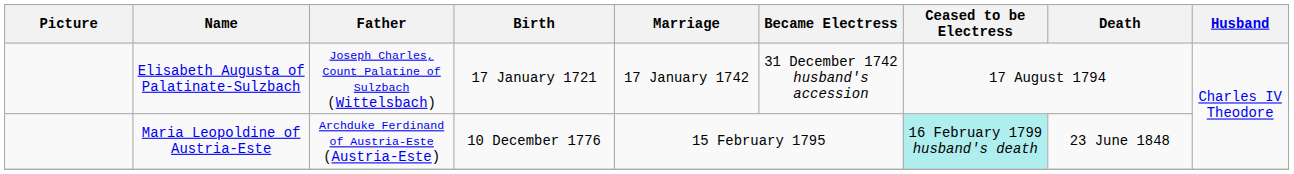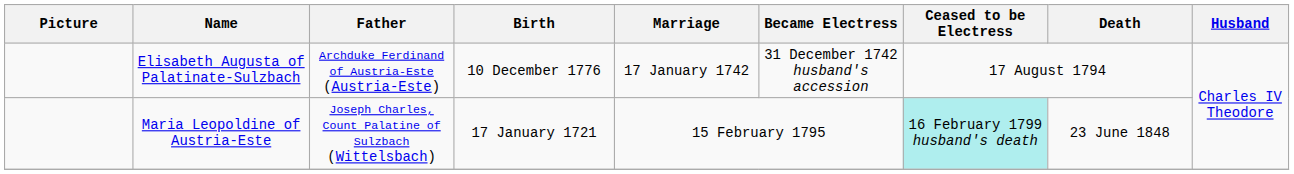 <table width=95% class="wikitable">
 <tr>
 <th width = "8%">Picture</th>
 <th width = "11%">Name</th>
 <th width = "9%">Father</th>
 <th width = "10%">Birth</th>
 <th width = "9%">Marriage</th>
 <th width = "9%">Became Electress</th>
 <th width = "9%">Ceased to be Electress</th>
 <th width = "9%">Death</th>
 <th width = "6%"><a href='#'>Husband</a></th>
 </tr>
 <tr>
 <td align="center"></td>
 <td align="center"><a href='#'>Elisabeth Augusta of Palatinate-Sulzbach</a></td>
-<td align="center"><small><a href='#'>Joseph Charles, Count Palatine of Sulzbach</a></small><br>(<a href='#'>Wittelsbach</a>)</td>
-<td align="center">17 January 1721</td>
+<td align="center"><small><a href='#'>Archduke Ferdinand of Austria-Este</a></small><br>(<a href='#'>Austria-Este</a>)</td>
+<td align="center">10 December 1776</td>
 <td align="center">17 January 1742</td>
 <td align="center">31 December 1742<br><em>husband's accession</em></td>
 <td align="center" colspan="2">17 August 1794</td>
 <td align="center" rowspan="2"><a href='#'>Charles IV Theodore</a></td>
 </tr>
 <tr>
 <td align="center"></td>
 <td align="center"><a href='#'>Maria Leopoldine of Austria-Este</a></td>
-<td align="center"><small><a href='#'>Archduke Ferdinand of Austria-Este</a></small><br>(<a href='#'>Austria-Este</a>)</td>
-<td align="center">10 December 1776</td>
+<td align="center"><small><a href='#'>Joseph Charles, Count Palatine of Sulzbach</a></small><br>(<a href='#'>Wittelsbach</a>)</td>
+<td align="center">17 January 1721</td>
 <td align="center" colspan="2">15 February 1795</td>
 <td align="center" style="background: paleturquoise;">16 February 1799<br><em>husband's death</em></td>
 <td align="center">23 June 1848</td>
 </tr>
 <tr>
 </tr>
 </table>
